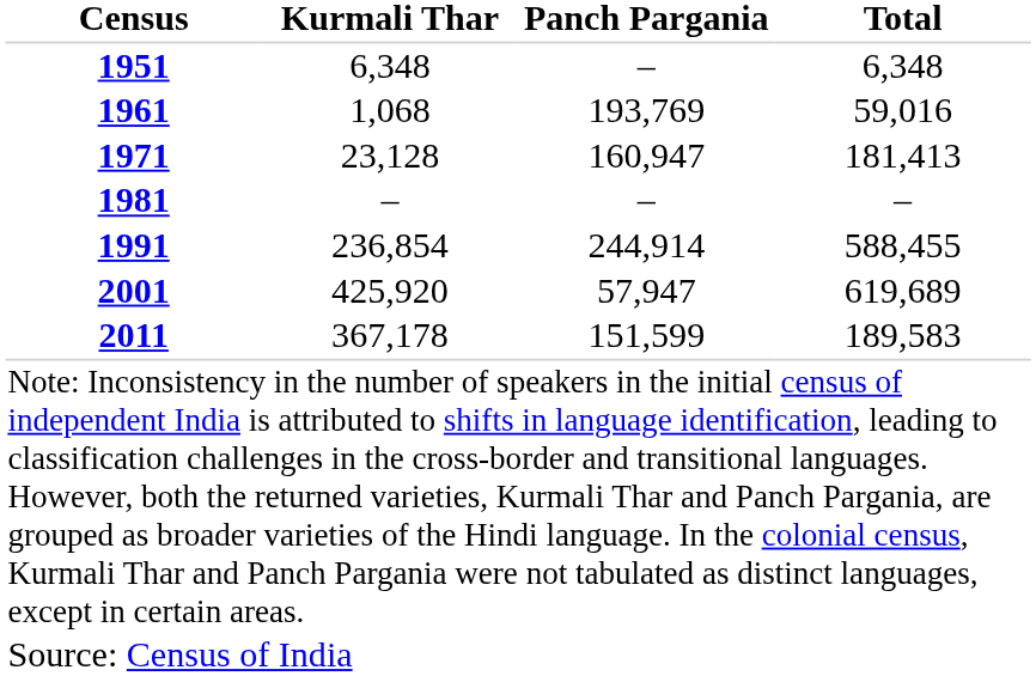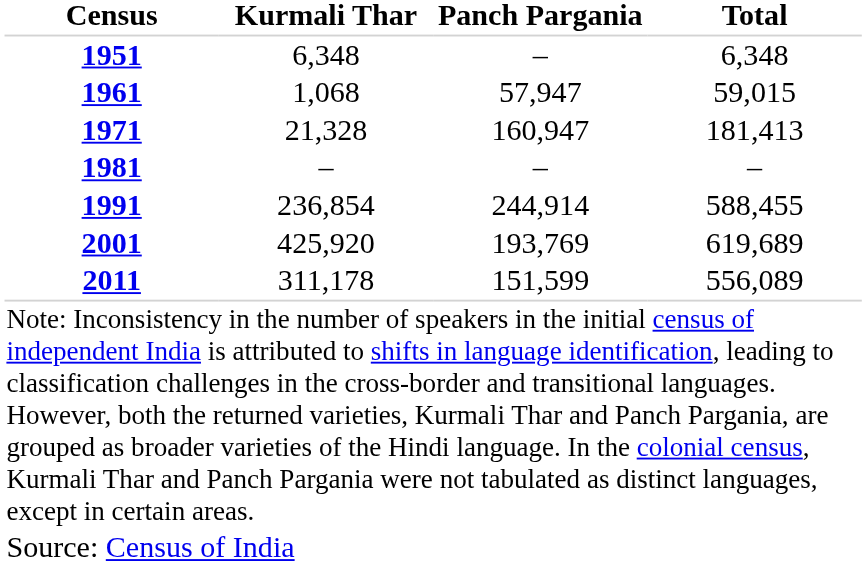 <table style="table-layout:auto; border-collapse:collapse; margin:auto; white-space:nowrap;">
 <tr style="border-bottom: 1px solid #d3d3d3;">
 <th style="width:7em;">Census</th>
 <th style="width:7em;">Kurmali Thar</th>
 <th style="width:7em;">Panch Pargania</th>
 <th style="width:7em;">Total</th>
 </tr>
 <tr style="text-align: center;">
 <td><strong><a href='#'>1951</a></strong></td>
 <td>6,348</td>
 <td>–</td>
 <td>6,348</td>
 </tr>
 <tr style="text-align: center;">
 <td><strong><a href='#'>1961</a></strong></td>
 <td>1,068</td>
-<td>193,769</td>
-<td>59,016</td>
+<td>57,947</td>
+<td>59,015</td>
 </tr>
 <tr style="text-align: center;">
 <td><strong><a href='#'>1971</a></strong></td>
-<td>23,128</td>
+<td>21,328</td>
 <td>160,947</td>
 <td>181,413</td>
 </tr>
 <tr style="text-align: center;">
 <td><strong><a href='#'>1981</a></strong></td>
 <td>–</td>
 <td>–</td>
 <td>–</td>
 </tr>
 <tr style="text-align: center;">
 <td><strong><a href='#'>1991</a></strong></td>
 <td>236,854</td>
 <td>244,914</td>
 <td>588,455</td>
 </tr>
 <tr style="text-align: center;">
 <td><strong><a href='#'>2001</a></strong></td>
 <td>425,920</td>
-<td>57,947</td>
+<td>193,769</td>
 <td>619,689</td>
 </tr>
 <tr style="text-align: center;">
 <td><strong><a href='#'>2011</a></strong></td>
-<td>367,178</td>
+<td>311,178</td>
 <td>151,599</td>
-<td>189,583</td>
+<td>556,089</td>
 </tr>
 <tr style="border-top: 1px solid #d3d3d3;">
 <td colspan="9" style="white-space:normal; font-size:90%;">Note: Inconsistency in the number of speakers in the initial <a href='#'>census of independent India</a> is attributed to <a href='#'>shifts in language identification</a>, leading to classification challenges in the cross-border and transitional languages. However, both the returned varieties, Kurmali Thar and Panch Pargania, are grouped as broader varieties of the Hindi language. In the <a href='#'>colonial census</a>, Kurmali Thar and Panch Pargania were not tabulated as distinct languages, except in certain areas.</td>
 </tr>
 <tr>
 <td colspan="9">Source: <a href='#'>Census of India</a></td>
 </tr>
 </table>
